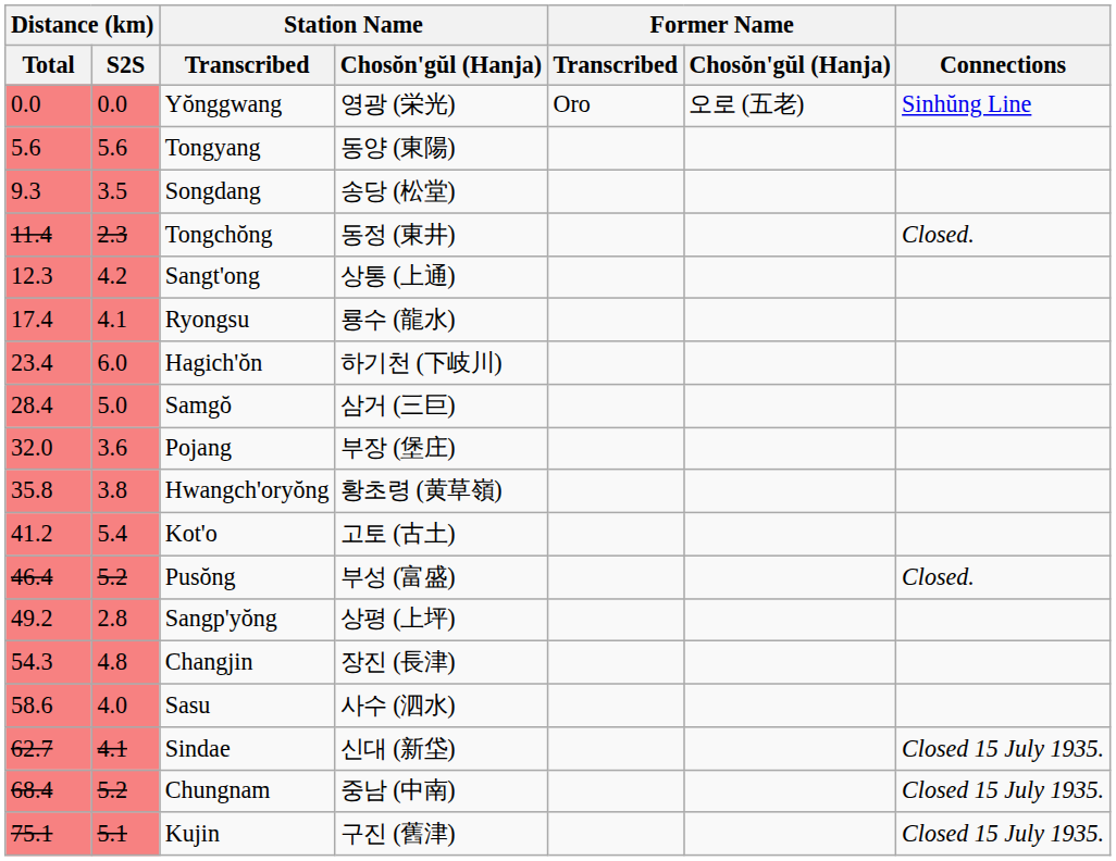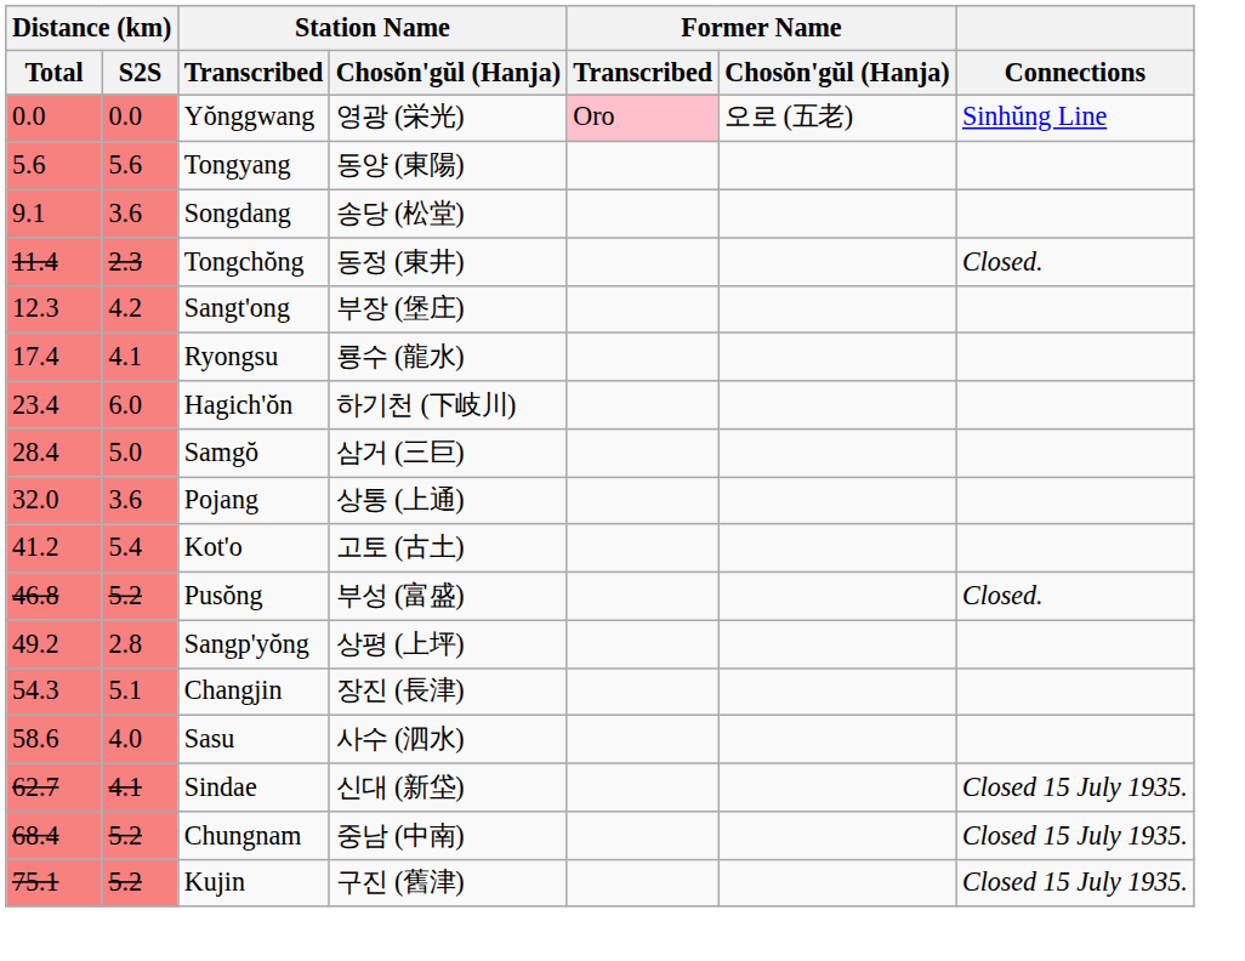 <table class="wikitable" style="font-size:90%;">
 <tr>
 <th colspan="2">Distance (km)</th>
 <th colspan="2">Station Name</th>
 <th colspan="2">Former Name</th>
 <th></th>
 </tr>
 <tr>
 <th>Total</th>
 <th>S2S</th>
 <th>Transcribed</th>
 <th>Chosŏn'gŭl (Hanja)</th>
 <th>Transcribed</th>
 <th>Chosŏn'gŭl (Hanja)</th>
 <th>Connections</th>
 </tr>
 <tr>
 <td bgcolor=#F78181>0.0</td>
 <td bgcolor=#F78181>0.0</td>
 <td>Yŏnggwang</td>
 <td>영광 (栄光)</td>
-<td>Oro</td>
+<td style="background: pink;">Oro</td>
 <td>오로 (五老)</td>
 <td><a href='#'>Sinhŭng Line</a></td>
 </tr>
 <tr>
 <td bgcolor=#F78181>5.6</td>
 <td bgcolor=#F78181>5.6</td>
 <td>Tongyang</td>
 <td>동양 (東陽)</td>
 <td></td>
 <td></td>
 <td></td>
 </tr>
 <tr>
-<td bgcolor=#F78181>9.3</td>
-<td bgcolor=#F78181>3.5</td>
+<td bgcolor=#F78181>9.1</td>
+<td bgcolor=#F78181>3.6</td>
 <td>Songdang</td>
 <td>송당 (松堂)</td>
 <td></td>
 <td></td>
 <td></td>
 </tr>
 <tr>
 <td bgcolor=#F78181><del>11.4</del></td>
 <td bgcolor=#F78181><del>2.3</del></td>
 <td>Tongchŏng</td>
 <td>동정 (東井)</td>
 <td></td>
 <td></td>
 <td><em>Closed.</em></td>
 </tr>
 <tr>
 <td bgcolor=#F78181>12.3</td>
 <td bgcolor=#F78181>4.2</td>
 <td>Sangt'ong</td>
-<td>상통 (上通)</td>
+<td>부장 (堡庄)</td>
 <td></td>
 <td></td>
 <td></td>
 </tr>
 <tr>
 <td bgcolor=#F78181>17.4</td>
 <td bgcolor=#F78181>4.1</td>
 <td>Ryongsu</td>
 <td>룡수 (龍水)</td>
 <td></td>
 <td></td>
 <td></td>
 </tr>
 <tr>
 <td bgcolor=#F78181>23.4</td>
 <td bgcolor=#F78181>6.0</td>
 <td>Hagich'ŏn</td>
 <td>하기천 (下岐川)</td>
 <td></td>
 <td></td>
 <td></td>
 </tr>
 <tr>
 <td bgcolor=#F78181>28.4</td>
 <td bgcolor=#F78181>5.0</td>
 <td>Samgŏ</td>
 <td>삼거 (三巨)</td>
 <td></td>
 <td></td>
 <td></td>
 </tr>
 <tr>
 <td bgcolor=#F78181>32.0</td>
 <td bgcolor=#F78181>3.6</td>
 <td>Pojang</td>
-<td>부장 (堡庄)</td>
-<td></td>
-<td></td>
-<td></td>
-</tr>
-<tr>
-<td bgcolor=#F78181>35.8</td>
-<td bgcolor=#F78181>3.8</td>
-<td>Hwangch'oryŏng</td>
-<td>황초령 (黄草嶺)</td>
+<td>상통 (上通)</td>
 <td></td>
 <td></td>
 <td></td>
 </tr>
 <tr>
 <td bgcolor=#F78181>41.2</td>
 <td bgcolor=#F78181>5.4</td>
 <td>Kot'o</td>
 <td>고토 (古土)</td>
 <td></td>
 <td></td>
 <td></td>
 </tr>
 <tr>
-<td bgcolor=#F78181><del>46.4</del></td>
+<td bgcolor=#F78181><del>46.8</del></td>
 <td bgcolor=#F78181><del>5.2</del></td>
 <td>Pusŏng</td>
 <td>부성 (富盛)</td>
 <td></td>
 <td></td>
 <td><em>Closed.</em></td>
 </tr>
 <tr>
 <td bgcolor=#F78181>49.2</td>
 <td bgcolor=#F78181>2.8</td>
 <td>Sangp'yŏng</td>
 <td>상평 (上坪)</td>
 <td></td>
 <td></td>
 <td></td>
 </tr>
 <tr>
 <td bgcolor=#F78181>54.3</td>
-<td bgcolor=#F78181>4.8</td>
+<td bgcolor=#F78181>5.1</td>
 <td>Changjin</td>
 <td>장진 (長津)</td>
 <td></td>
 <td></td>
 <td></td>
 </tr>
 <tr>
 <td bgcolor=#F78181>58.6</td>
 <td bgcolor=#F78181>4.0</td>
 <td>Sasu</td>
 <td>사수 (泗水)</td>
 <td></td>
 <td></td>
 <td></td>
 </tr>
 <tr>
 <td bgcolor=#F78181><del>62.7</del></td>
 <td bgcolor=#F78181><del>4.1</del></td>
 <td>Sindae</td>
 <td>신대 (新垈)</td>
 <td></td>
 <td></td>
 <td><em>Closed 15 July 1935.</em></td>
 </tr>
 <tr>
 <td bgcolor=#F78181><del>68.4</del></td>
 <td bgcolor=#F78181><del>5.2</del></td>
 <td>Chungnam</td>
 <td>중남 (中南)</td>
 <td></td>
 <td></td>
 <td><em>Closed 15 July 1935.</em></td>
 </tr>
 <tr>
 <td bgcolor=#F78181><del>75.1</del></td>
-<td bgcolor=#F78181><del>5.1</del></td>
+<td bgcolor=#F78181><del>5.2</del></td>
 <td>Kujin</td>
 <td>구진 (舊津)</td>
 <td></td>
 <td></td>
 <td><em>Closed 15 July 1935.</em></td>
 </tr>
 </table>
